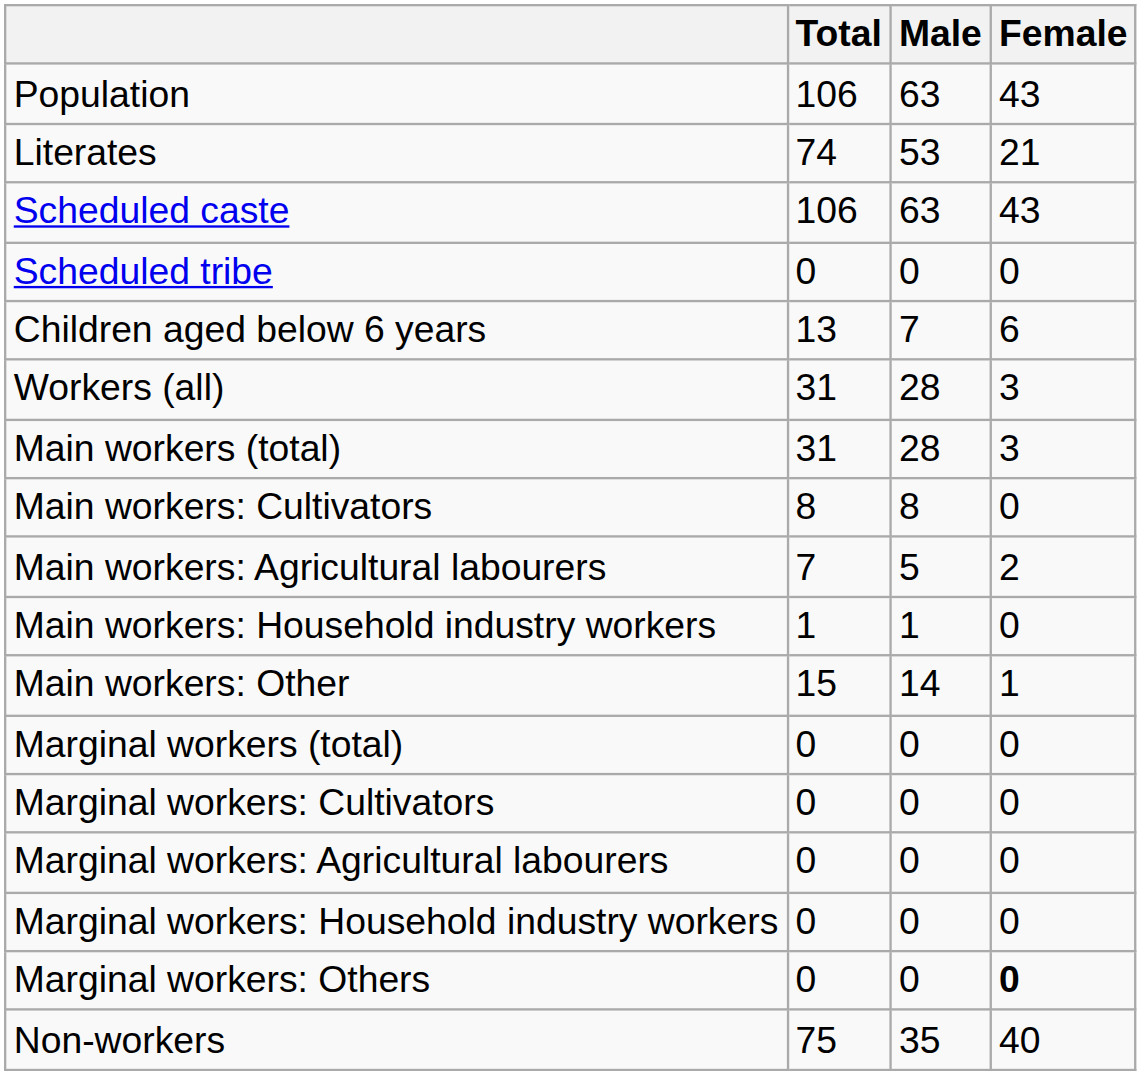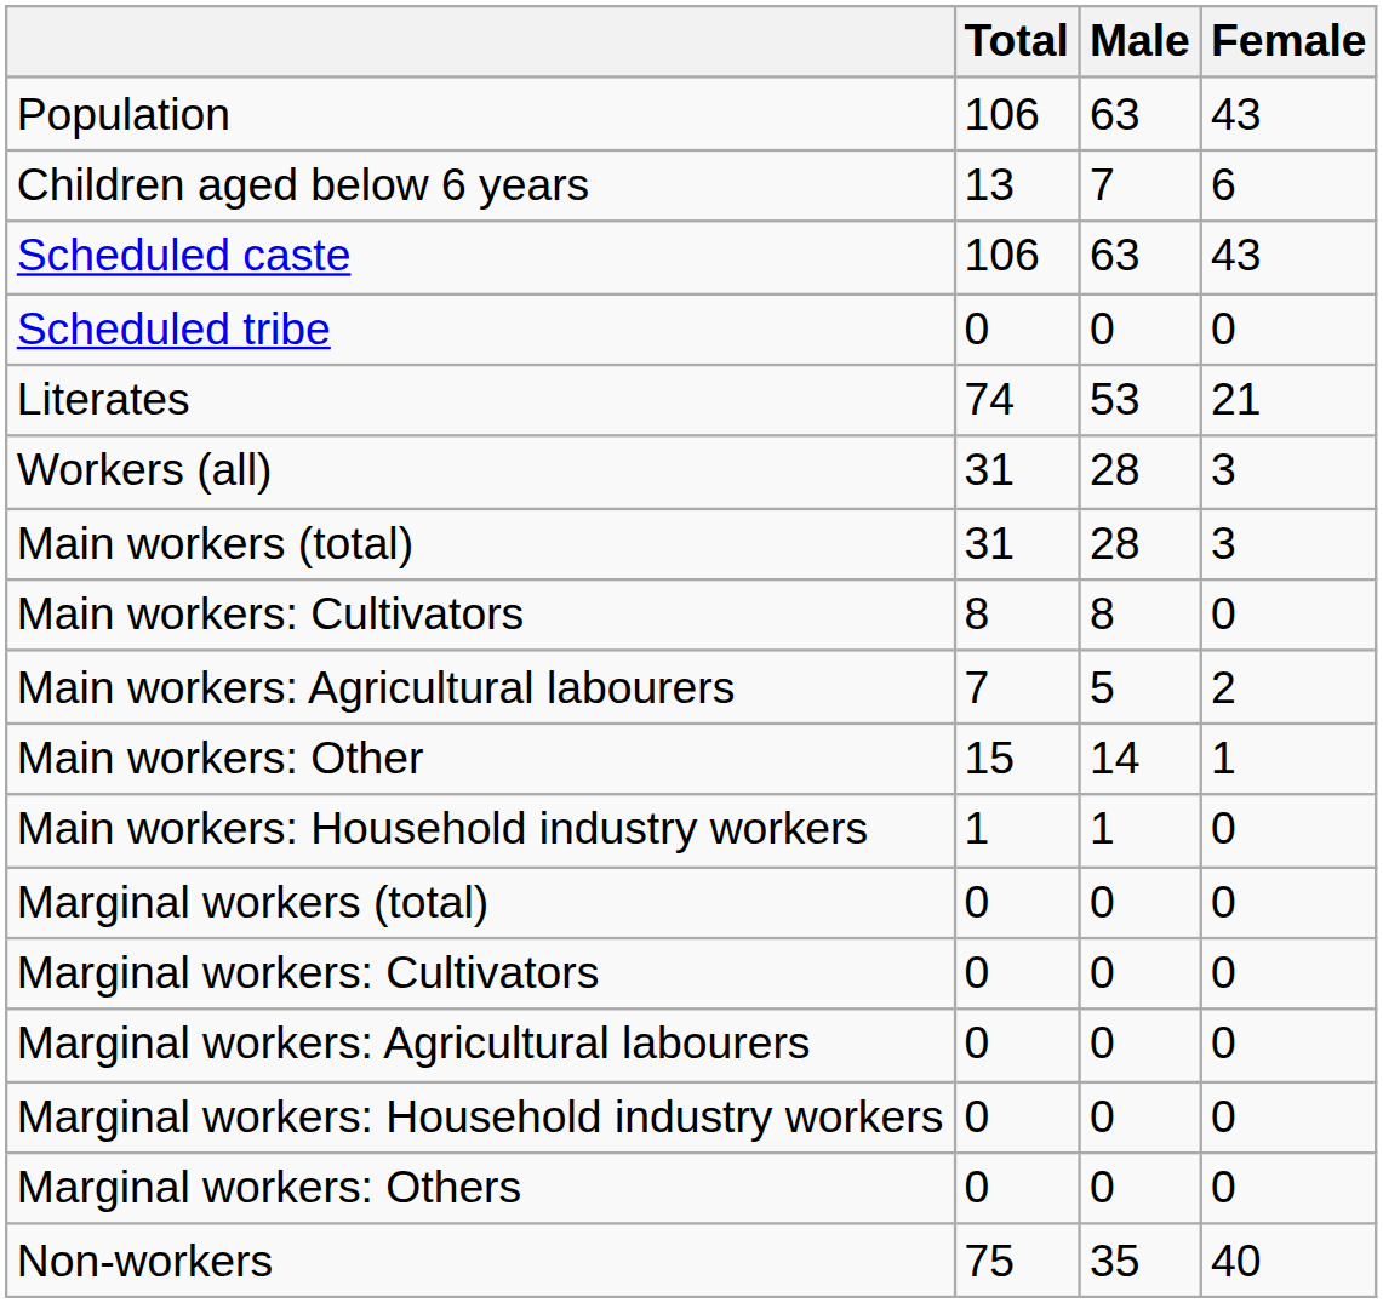 <table class="wikitable sortable">
 <tr>
 <th></th>
 <th>Total</th>
 <th>Male</th>
 <th>Female</th>
 </tr>
 <tr>
 <td>Population</td>
 <td>106</td>
 <td>63</td>
 <td>43</td>
 </tr>
 <tr>
-<td>Literates</td>
-<td>74</td>
-<td>53</td>
-<td>21</td>
+<td>Children aged below 6 years</td>
+<td>13</td>
+<td>7</td>
+<td>6</td>
 </tr>
 <tr>
 <td><a href='#'>Scheduled caste</a></td>
 <td>106</td>
 <td>63</td>
 <td>43</td>
 </tr>
 <tr>
 <td><a href='#'>Scheduled tribe</a></td>
 <td>0</td>
 <td>0</td>
 <td>0</td>
 </tr>
 <tr>
-<td>Children aged below 6 years</td>
-<td>13</td>
-<td>7</td>
-<td>6</td>
+<td>Literates</td>
+<td>74</td>
+<td>53</td>
+<td>21</td>
 </tr>
 <tr>
 <td>Workers (all)</td>
 <td>31</td>
 <td>28</td>
 <td>3</td>
 </tr>
 <tr>
 <td>Main workers (total)</td>
 <td>31</td>
 <td>28</td>
 <td>3</td>
 </tr>
 <tr>
 <td>Main workers: Cultivators</td>
 <td>8</td>
 <td>8</td>
 <td>0</td>
 </tr>
 <tr>
 <td>Main workers: Agricultural labourers</td>
 <td>7</td>
 <td>5</td>
 <td>2</td>
 </tr>
 <tr>
+<td>Main workers: Other</td>
+<td>15</td>
+<td>14</td>
+<td>1</td>
+</tr>
+<tr>
 <td>Main workers: Household industry workers</td>
 <td>1</td>
 <td>1</td>
 <td>0</td>
-</tr>
-<tr>
-<td>Main workers: Other</td>
-<td>15</td>
-<td>14</td>
-<td>1</td>
 </tr>
 <tr>
 <td>Marginal workers (total)</td>
 <td>0</td>
 <td>0</td>
 <td>0</td>
 </tr>
 <tr>
 <td>Marginal workers: Cultivators</td>
 <td>0</td>
 <td>0</td>
 <td>0</td>
 </tr>
 <tr>
 <td>Marginal workers: Agricultural labourers</td>
 <td>0</td>
 <td>0</td>
 <td>0</td>
 </tr>
 <tr>
 <td>Marginal workers: Household industry workers</td>
 <td>0</td>
 <td>0</td>
 <td>0</td>
 </tr>
 <tr>
 <td>Marginal workers: Others</td>
 <td>0</td>
 <td>0</td>
-<td><strong>0</strong></td>
+<td>0</td>
 </tr>
 <tr>
 <td>Non-workers</td>
 <td>75</td>
 <td>35</td>
 <td>40</td>
 </tr>
 </table>
